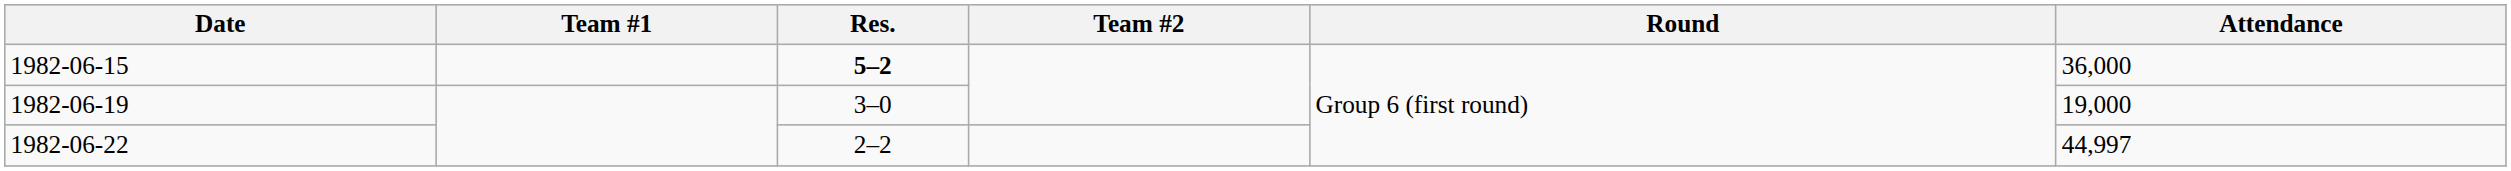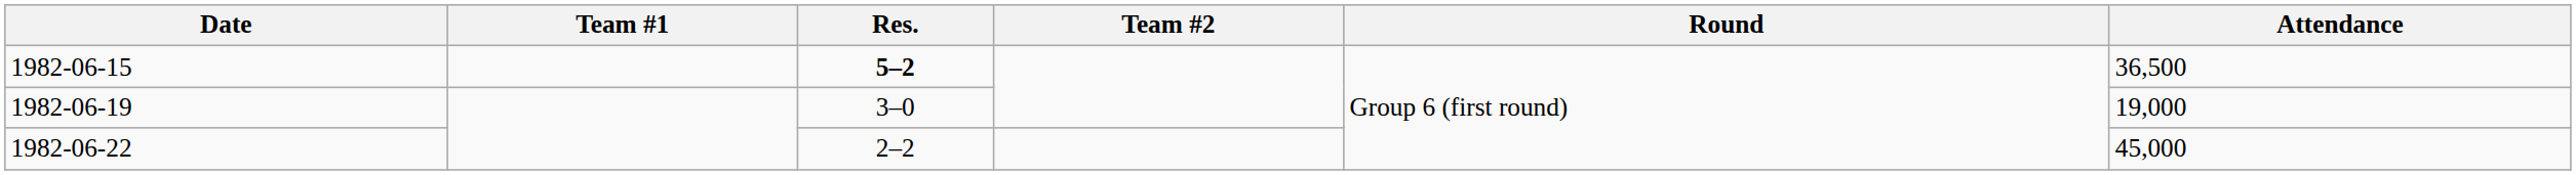 <table class="wikitable" style="text-align: left;" width="100%">
 <tr>
 <th>Date</th>
 <th>Team #1</th>
 <th>Res.</th>
 <th>Team #2</th>
 <th>Round</th>
 <th>Attendance</th>
 </tr>
 <tr>
 <td>1982-06-15</td>
 <td></td>
 <td style="text-align:center;"><strong>5–2</strong></td>
 <td rowspan="2"></td>
 <td rowspan="3">Group 6 (first round)</td>
-<td>36,000</td>
+<td>36,500</td>
 </tr>
 <tr>
 <td>1982-06-19</td>
 <td rowspan="2"></td>
 <td style="text-align:center;">3–0</td>
 <td>19,000</td>
 </tr>
 <tr>
 <td>1982-06-22</td>
 <td style="text-align:center;">2–2</td>
 <td></td>
-<td>44,997</td>
+<td>45,000</td>
 </tr>
 </table>
